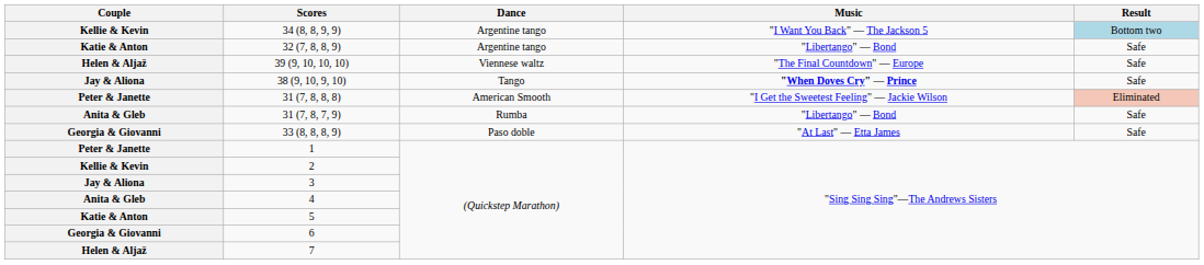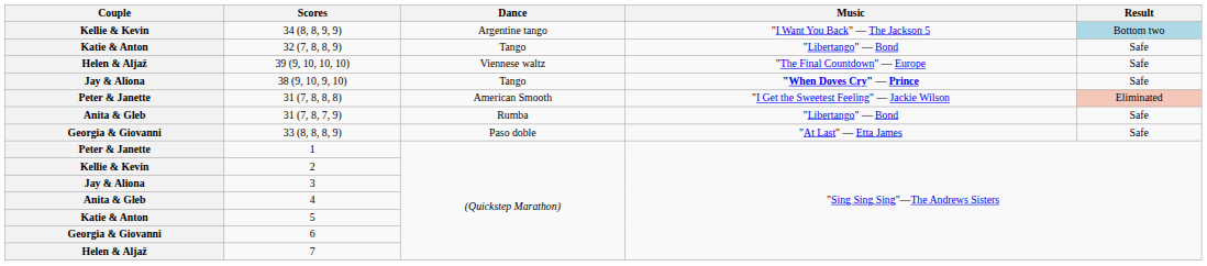 <table class="wikitable sortable" style="text-align:center; width:90%">
 <tr>
 <th scope="col">Couple</th>
 <th scope="col">Scores</th>
 <th scope="col" class="unsortable">Dance</th>
 <th scope="col" class="unsortable">Music</th>
 <th scope="col" class="unsortable">Result</th>
 </tr>
 <tr>
 <th scope="row">Kellie & Kevin</th>
 <td>34 (8, 8, 9, 9)</td>
 <td>Argentine tango</td>
 <td>"<a href='#'>I Want You Back</a>" — <a href='#'>The Jackson 5</a></td>
 <td bgcolor="lightblue">Bottom two</td>
 </tr>
 <tr>
 <th scope="row">Katie & Anton</th>
 <td>32 (7, 8, 8, 9)</td>
-<td>Argentine tango</td>
+<td>Tango</td>
 <td>"<a href='#'>Libertango</a>" — <a href='#'>Bond</a></td>
 <td>Safe</td>
 </tr>
 <tr>
 <th scope="row">Helen & Aljaž</th>
 <td>39 (9, 10, 10, 10)</td>
 <td>Viennese waltz</td>
 <td>"<a href='#'>The Final Countdown</a>" — <a href='#'>Europe</a></td>
 <td>Safe</td>
 </tr>
 <tr>
 <th scope="row">Jay & Aliona</th>
 <td>38 (9, 10, 9, 10)</td>
 <td>Tango</td>
 <td><strong>"<a href='#'>When Doves Cry</a>" — <a href='#'>Prince</a></strong></td>
 <td>Safe</td>
 </tr>
 <tr>
 <th scope="row">Peter & Janette</th>
 <td>31 (7, 8, 8, 8)</td>
 <td>American Smooth</td>
 <td>"<a href='#'>I Get the Sweetest Feeling</a>" — <a href='#'>Jackie Wilson</a></td>
 <td bgcolor="f4c7b8">Eliminated</td>
 </tr>
 <tr>
 <th scope="row">Anita & Gleb</th>
 <td>31 (7, 8, 7, 9)</td>
 <td>Rumba</td>
 <td>"<a href='#'>Libertango</a>" — <a href='#'>Bond</a></td>
 <td>Safe</td>
 </tr>
 <tr>
 <th scope="row">Georgia & Giovanni</th>
 <td>33 (8, 8, 8, 9)</td>
 <td>Paso doble</td>
 <td>"<a href='#'>At Last</a>" — <a href='#'>Etta James</a></td>
 <td>Safe</td>
 </tr>
 <tr>
 <th scope="row">Peter & Janette</th>
 <td>1</td>
 <td rowspan="7"><br><em>(Quickstep Marathon)</em></td>
 <td colspan="2" rowspan="7">"<a href='#'>Sing Sing Sing</a>"—<a href='#'>The Andrews Sisters</a></td>
 </tr>
 <tr>
 <th scope="row">Kellie & Kevin</th>
 <td>2</td>
 </tr>
 <tr>
 <th scope="row">Jay & Aliona</th>
 <td>3</td>
 </tr>
 <tr>
 <th scope="row">Anita & Gleb</th>
 <td>4</td>
 </tr>
 <tr>
 <th scope="row">Katie & Anton</th>
 <td>5</td>
 </tr>
 <tr>
 <th scope="row">Georgia & Giovanni</th>
 <td>6</td>
 </tr>
 <tr>
 <th scope="row">Helen & Aljaž</th>
 <td>7</td>
 </tr>
 </table>
